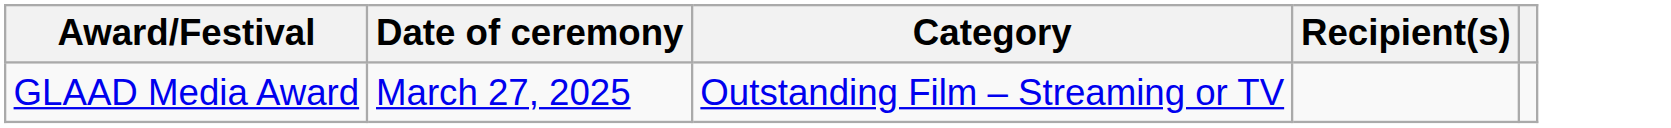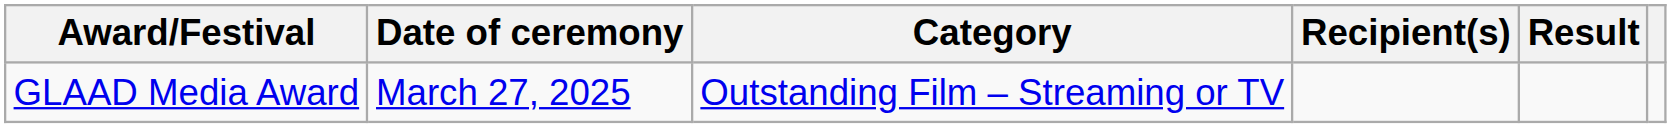 <table class="wikitable sortable plainrowheaders">
 <tr>
 <th scope="col">Award/Festival</th>
 <th scope="col">Date of ceremony</th>
 <th scope="col">Category</th>
 <th scope="col">Recipient(s)</th>
+<th>Result</th>
 <th class="unsortable" scope="col"></th>
 </tr>
 <tr>
 <td><a href='#'>GLAAD Media Award</a></td>
 <td><a href='#'>March 27, 2025</a></td>
 <td><a href='#'>Outstanding Film – Streaming or TV</a></td>
 <td></td>
+<td></td>
 <td align="center"></td>
 </tr>
 </table>
